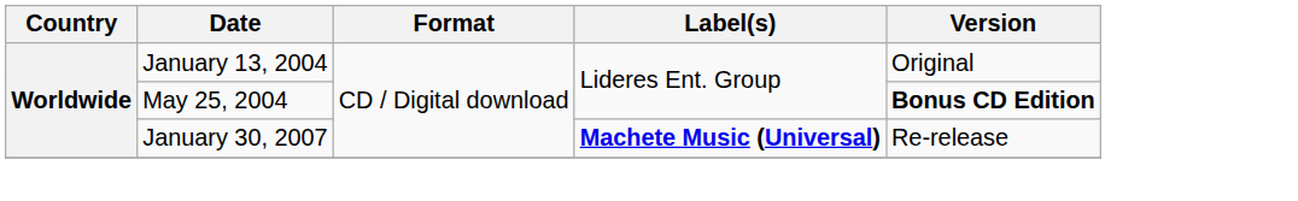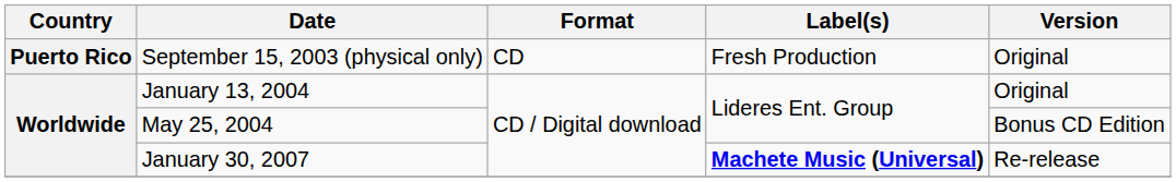 <table class="wikitable plainrowheaders">
 <tr>
 <th>Country</th>
 <th>Date</th>
 <th>Format</th>
 <th>Label(s)</th>
 <th>Version</th>
+</tr>
+<tr>
+<th scope="row">Puerto Rico</th>
+<td>September 15, 2003 (physical only)</td>
+<td rowspan="1">CD</td>
+<td>Fresh Production</td>
+<td>Original</td>
 </tr>
 <tr>
 <th scope="row" rowspan="3">Worldwide</th>
 <td>January 13, 2004</td>
 <td rowspan="3">CD / Digital download</td>
 <td rowspan="2">Lideres Ent. Group</td>
 <td>Original</td>
 </tr>
 <tr>
 <td>May 25, 2004</td>
-<td><strong>Bonus CD Edition</strong></td>
+<td>Bonus CD Edition</td>
 </tr>
 <tr>
 <td>January 30, 2007</td>
 <td><strong><a href='#'>Machete Music</a> (<a href='#'>Universal</a>)</strong></td>
 <td>Re-release</td>
 </tr>
 <tr>
 </tr>
 </table>
